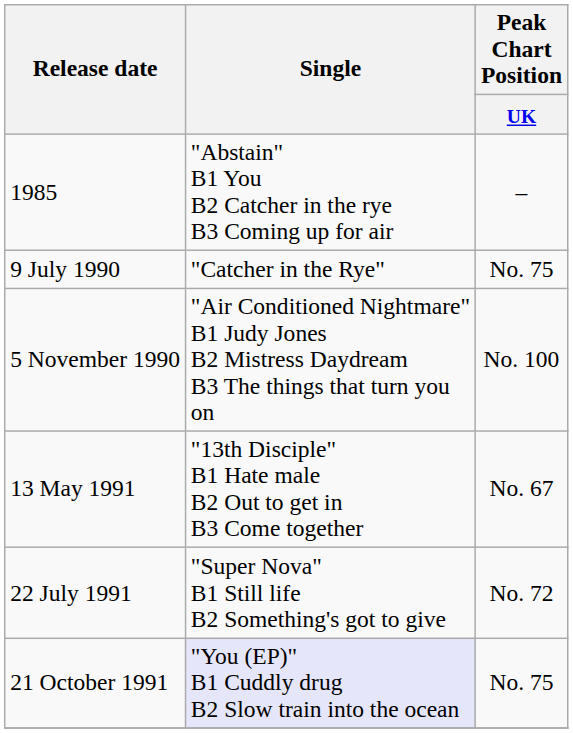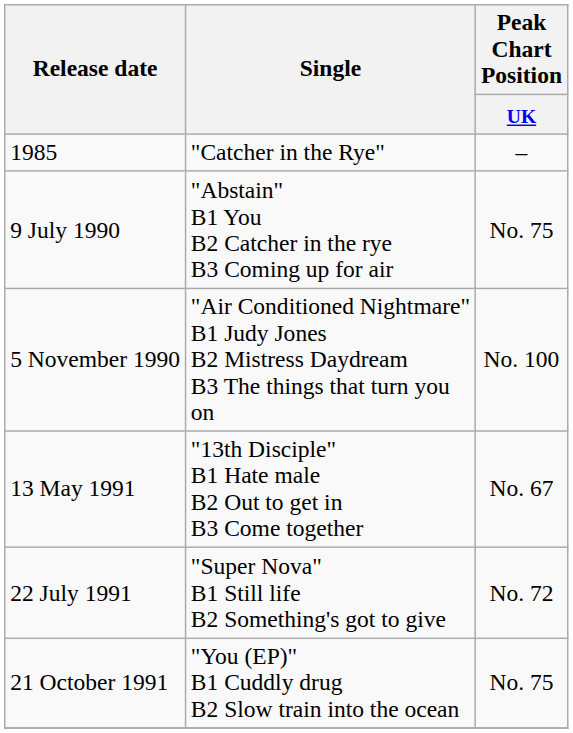 <table class="wikitable">
 <tr>
 <th rowspan="2">Release date</th>
 <th rowspan="2" width="190">Single</th>
 <th colspan="1">Peak Chart Position</th>
 </tr>
 <tr style="line-height:1.2">
 <th width="35"><small><a href='#'>UK</a></small><br></th>
 </tr>
 <tr>
 <td>1985</td>
-<td>"Abstain"<br>B1 You<br>B2 Catcher in the rye<br>B3 Coming up for air</td>
+<td>"Catcher in the Rye"</td>
 <td align="center">–</td>
 </tr>
 <tr>
 <td>9 July 1990</td>
-<td>"Catcher in the Rye"</td>
+<td>"Abstain"<br>B1 You<br>B2 Catcher in the rye<br>B3 Coming up for air</td>
 <td align="center">No. 75</td>
 </tr>
 <tr>
 <td>5 November 1990</td>
 <td>"Air Conditioned Nightmare"<br>B1 Judy Jones<br>B2 Mistress Daydream<br>B3 The things that turn you on</td>
 <td align="center">No. 100</td>
 </tr>
 <tr>
 <td>13 May 1991</td>
 <td>"13th Disciple"<br>B1 Hate male<br>B2 Out to get in<br>B3 Come together</td>
 <td align="center">No. 67</td>
 </tr>
 <tr>
 <td>22 July 1991</td>
 <td>"Super Nova"<br>B1 Still life<br>B2 Something's got to give</td>
 <td align="center">No. 72</td>
 </tr>
 <tr>
 <td>21 October 1991</td>
-<td style="background: lavender;">"You (EP)"<br>B1 Cuddly drug<br>B2 Slow train into the ocean</td>
+<td>"You (EP)"<br>B1 Cuddly drug<br>B2 Slow train into the ocean</td>
 <td align="center">No. 75</td>
 </tr>
 <tr>
 </tr>
 </table>
